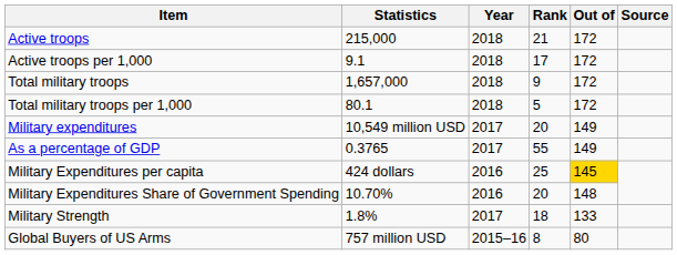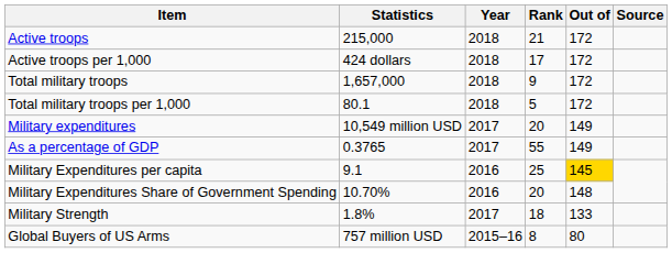 <table class="wikitable">
 <tr>
 <th>Item</th>
 <th>Statistics</th>
 <th>Year</th>
 <th>Rank</th>
 <th>Out of</th>
 <th>Source</th>
 </tr>
 <tr>
 <td><a href='#'>Active troops</a></td>
 <td>215,000</td>
 <td>2018</td>
 <td>21</td>
 <td>172</td>
 <td></td>
 </tr>
 <tr>
 <td>Active troops per 1,000</td>
-<td>9.1</td>
+<td>424 dollars</td>
 <td>2018</td>
 <td>17</td>
 <td>172</td>
 <td></td>
 </tr>
 <tr>
 <td>Total military troops</td>
 <td>1,657,000</td>
 <td>2018</td>
 <td>9</td>
 <td>172</td>
 <td></td>
 </tr>
 <tr>
 <td>Total military troops per 1,000</td>
 <td>80.1</td>
 <td>2018</td>
 <td>5</td>
 <td>172</td>
 <td></td>
 </tr>
 <tr>
 <td><a href='#'>Military expenditures</a></td>
 <td>10,549 million USD</td>
 <td>2017</td>
 <td>20</td>
 <td>149</td>
 <td></td>
 </tr>
 <tr>
 <td><a href='#'>As a percentage of GDP</a></td>
 <td>0.3765</td>
 <td>2017</td>
 <td>55</td>
 <td>149</td>
 <td></td>
 </tr>
 <tr>
 <td>Military Expenditures per capita</td>
-<td>424 dollars</td>
+<td>9.1</td>
 <td>2016</td>
 <td>25</td>
 <td style="background: gold;">145</td>
 <td rowspan="2"></td>
 </tr>
 <tr>
 <td>Military Expenditures Share of Government Spending</td>
 <td>10.70%</td>
 <td>2016</td>
 <td>20</td>
 <td>148</td>
 </tr>
 <tr>
 <td>Military Strength</td>
 <td>1.8%</td>
 <td>2017</td>
 <td>18</td>
 <td>133</td>
 <td></td>
 </tr>
 <tr>
 <td>Global Buyers of US Arms</td>
 <td>757 million USD</td>
 <td>2015–16</td>
 <td>8</td>
 <td>80</td>
 <td></td>
 </tr>
 </table>
